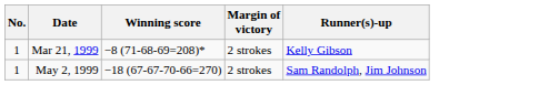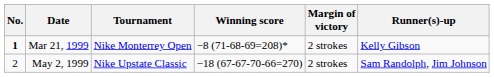 <table class="wikitable" style="font-size:95%;">
 <tr>
 <th>No.</th>
 <th>Date</th>
+<th>Tournament</th>
 <th>Winning score</th>
 <th>Margin of<br>victory</th>
 <th>Runner(s)-up</th>
 </tr>
 <tr>
-<td align=center>1</td>
+<td align=center><strong>1</strong></td>
 <td align=right>Mar 21, <a href='#'>1999</a></td>
+<td><a href='#'>Nike Monterrey Open</a></td>
 <td>−8 (71-68-69=208)*</td>
 <td>2 strokes</td>
 <td> <a href='#'>Kelly Gibson</a></td>
 </tr>
 <tr>
-<td align=center>1</td>
+<td align=center>2</td>
 <td align=right>May 2, 1999</td>
+<td><a href='#'>Nike Upstate Classic</a></td>
 <td>−18 (67-67-70-66=270)</td>
 <td>2 strokes</td>
 <td> <a href='#'>Sam Randolph</a>,  <a href='#'>Jim Johnson</a></td>
 </tr>
 </table>
